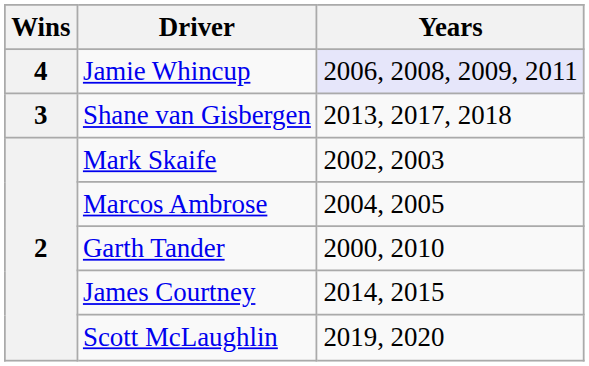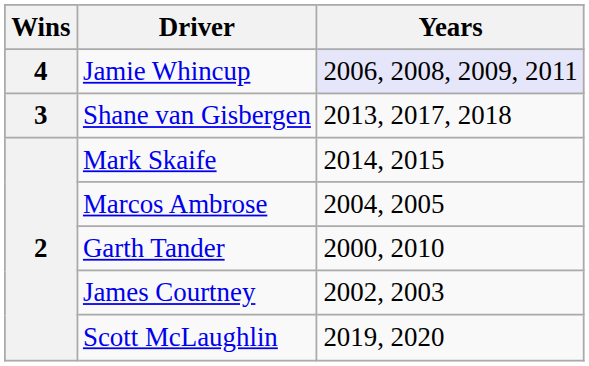 <table class="wikitable" style="font-size: 95%;">
 <tr>
 <th>Wins</th>
 <th>Driver</th>
 <th>Years</th>
 </tr>
 <tr>
 <th>4</th>
 <td> <a href='#'>Jamie Whincup</a></td>
 <td style="background: lavender;">2006, 2008, 2009, 2011</td>
 </tr>
 <tr>
 <th>3</th>
 <td> <a href='#'>Shane van Gisbergen</a></td>
 <td>2013, 2017, 2018</td>
 </tr>
 <tr>
 <th rowspan="5">2</th>
 <td> <a href='#'>Mark Skaife</a></td>
-<td>2002, 2003</td>
+<td>2014, 2015</td>
 </tr>
 <tr>
 <td> <a href='#'>Marcos Ambrose</a></td>
 <td>2004, 2005</td>
 </tr>
 <tr>
 <td> <a href='#'>Garth Tander</a></td>
 <td>2000, 2010</td>
 </tr>
 <tr>
 <td> <a href='#'>James Courtney</a></td>
-<td>2014, 2015</td>
+<td>2002, 2003</td>
 </tr>
 <tr>
 <td> <a href='#'>Scott McLaughlin</a></td>
 <td>2019, 2020</td>
 </tr>
 </table>
